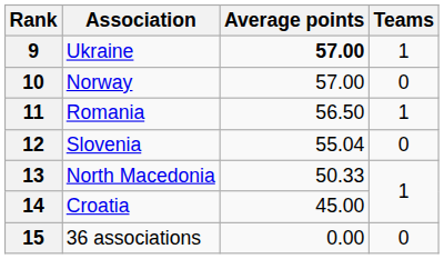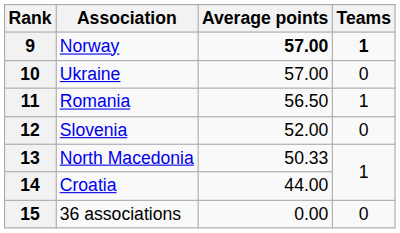 <table class="wikitable">
 <tr>
 <th>Rank</th>
 <th>Association</th>
 <th>Average points</th>
 <th>Teams</th>
 </tr>
 <tr>
 <th>9</th>
-<td> <a href='#'>Ukraine</a></td>
+<td> <a href='#'>Norway</a></td>
 <td align=right><strong>57.00</strong></td>
-<td align=center rowspan=1>1</td>
+<td align=center rowspan=1><strong>1</strong></td>
 </tr>
 <tr>
 <th>10</th>
-<td> <a href='#'>Norway</a></td>
+<td> <a href='#'>Ukraine</a></td>
 <td align=right>57.00</td>
 <td align=center>0</td>
 </tr>
 <tr>
 <th>11</th>
 <td> <a href='#'>Romania</a></td>
 <td align=right>56.50</td>
 <td align=center>1</td>
 </tr>
 <tr>
 <th>12</th>
 <td> <a href='#'>Slovenia</a></td>
-<td align=right>55.04</td>
+<td align=right>52.00</td>
 <td align=center>0</td>
 </tr>
 <tr>
 <th>13</th>
 <td> <a href='#'>North Macedonia</a></td>
 <td align=right>50.33</td>
 <td align=center rowspan=2>1</td>
 </tr>
 <tr>
 <th>14</th>
 <td> <a href='#'>Croatia</a></td>
-<td align=right>45.00</td>
+<td align=right>44.00</td>
 </tr>
 <tr>
 <th>15</th>
 <td>36 associations</td>
 <td align=right>0.00</td>
 <td align=center rowspan=1>0</td>
 </tr>
 </table>
